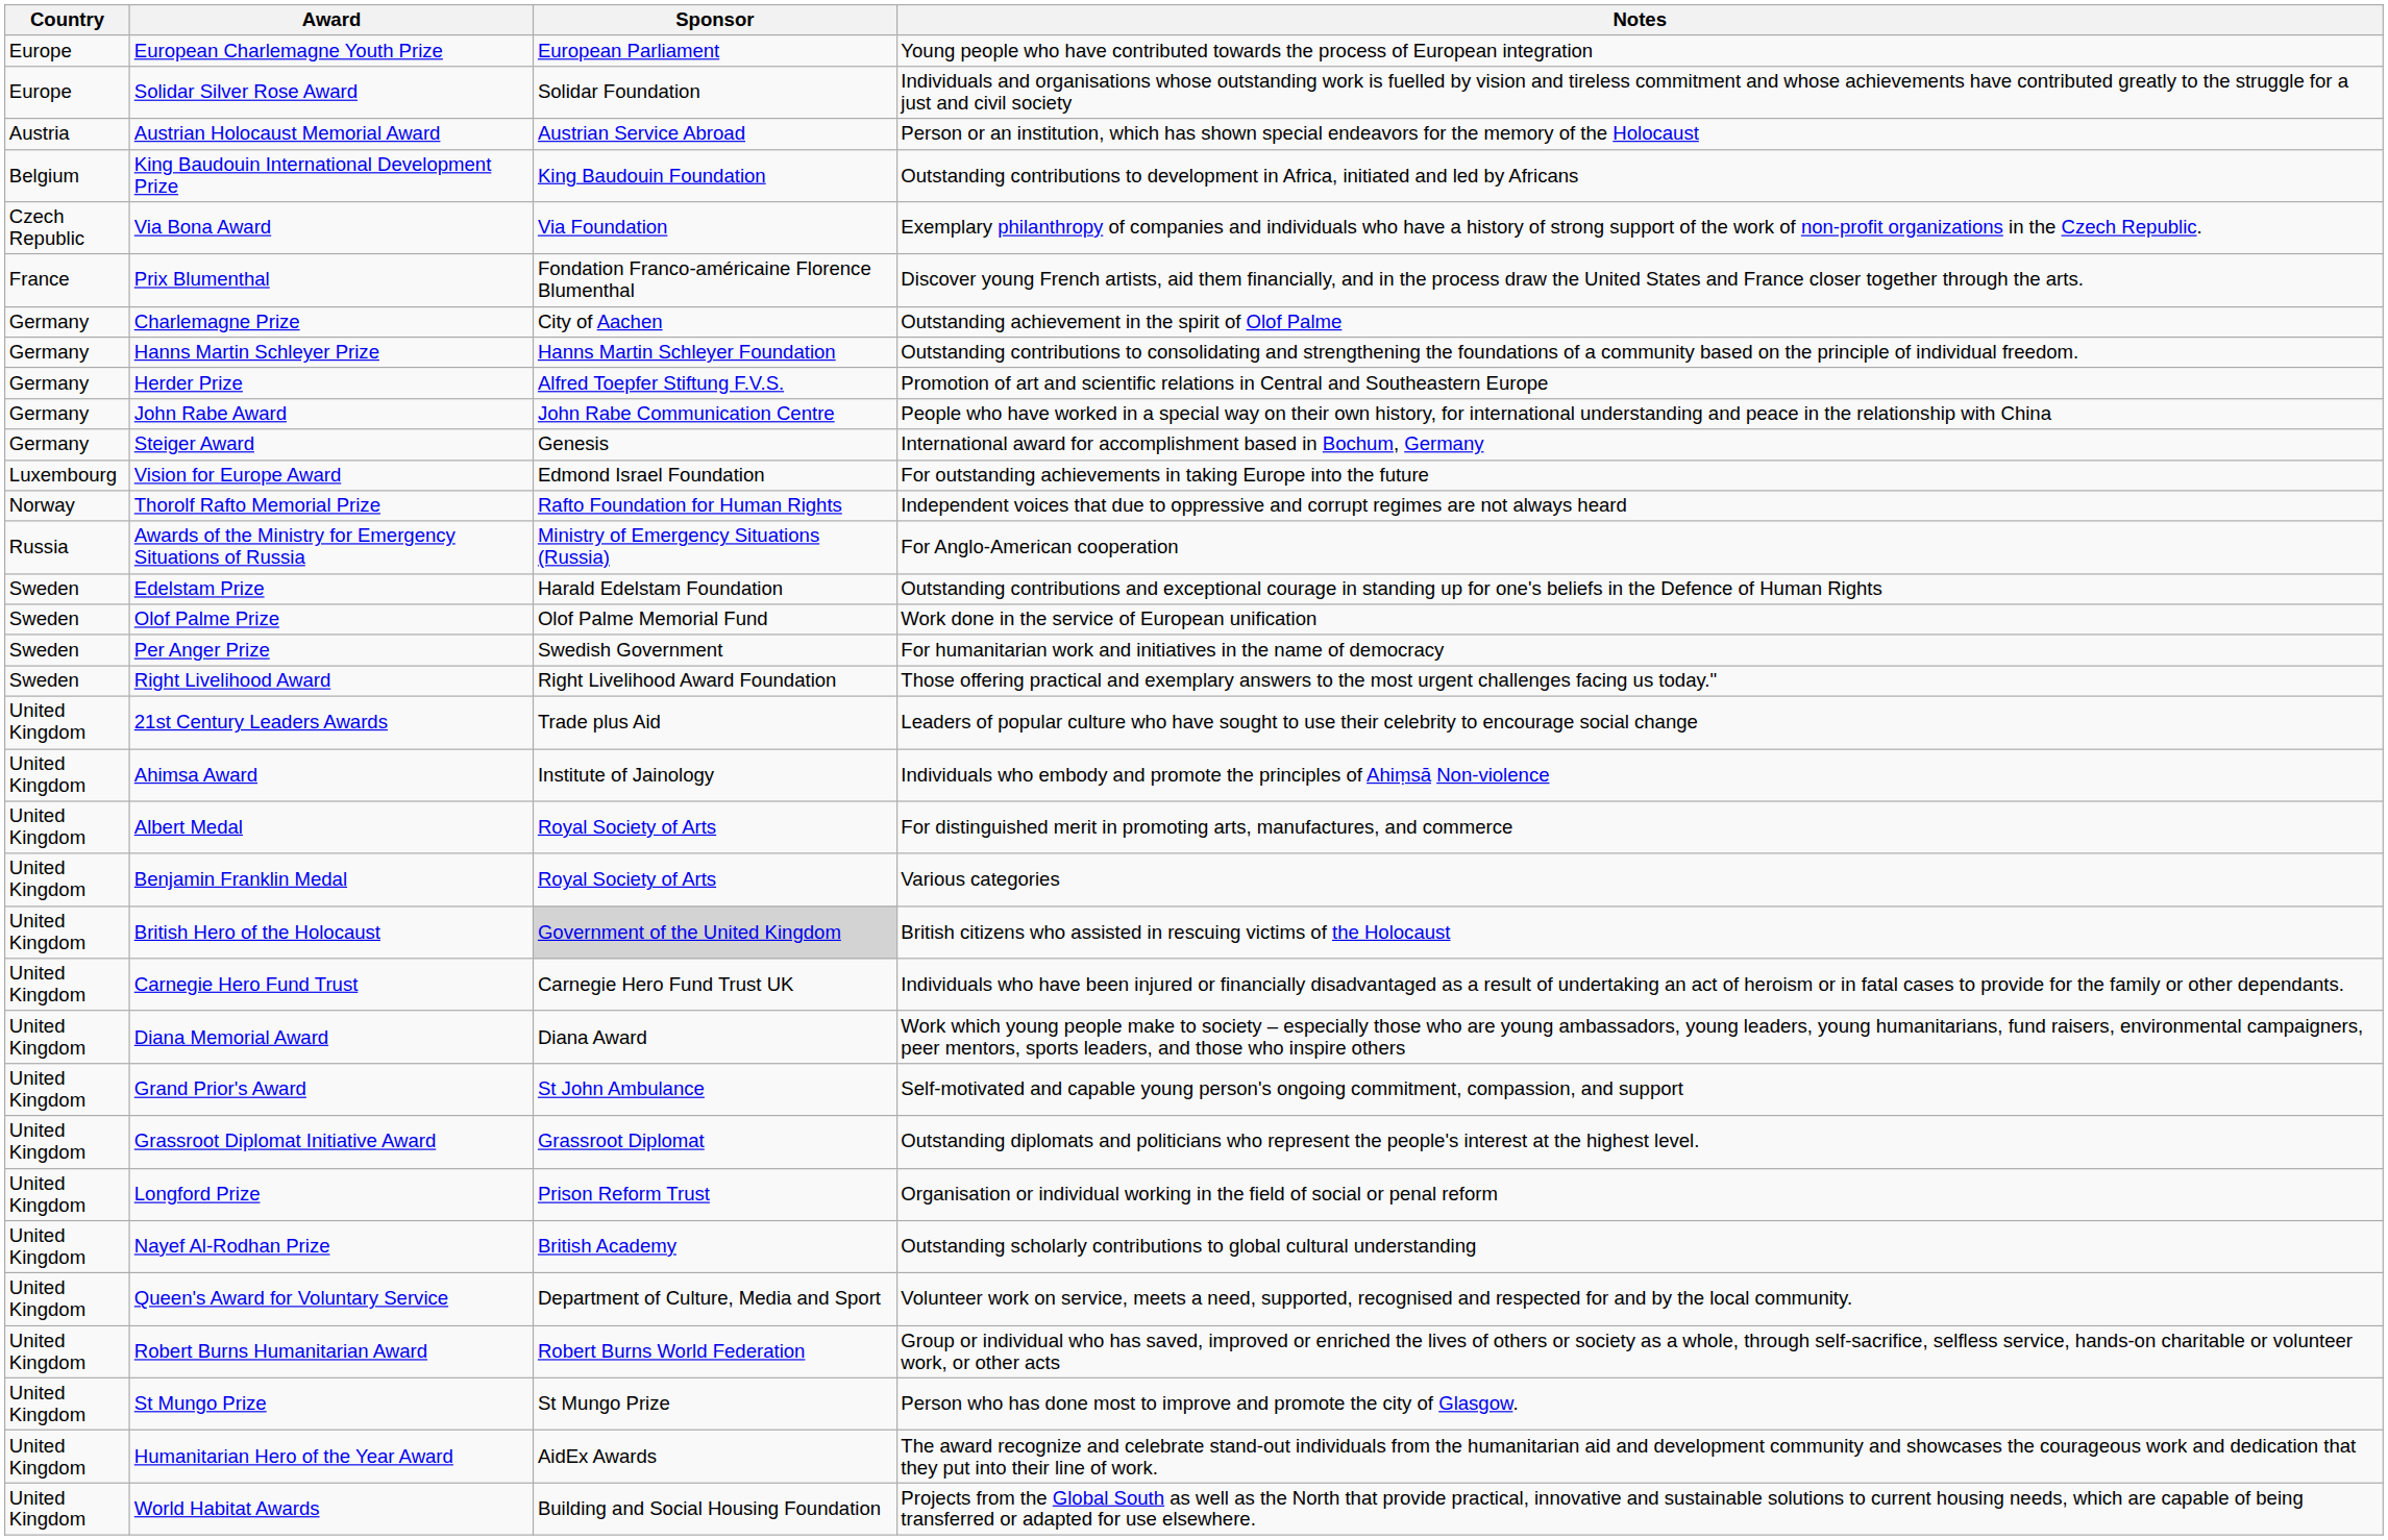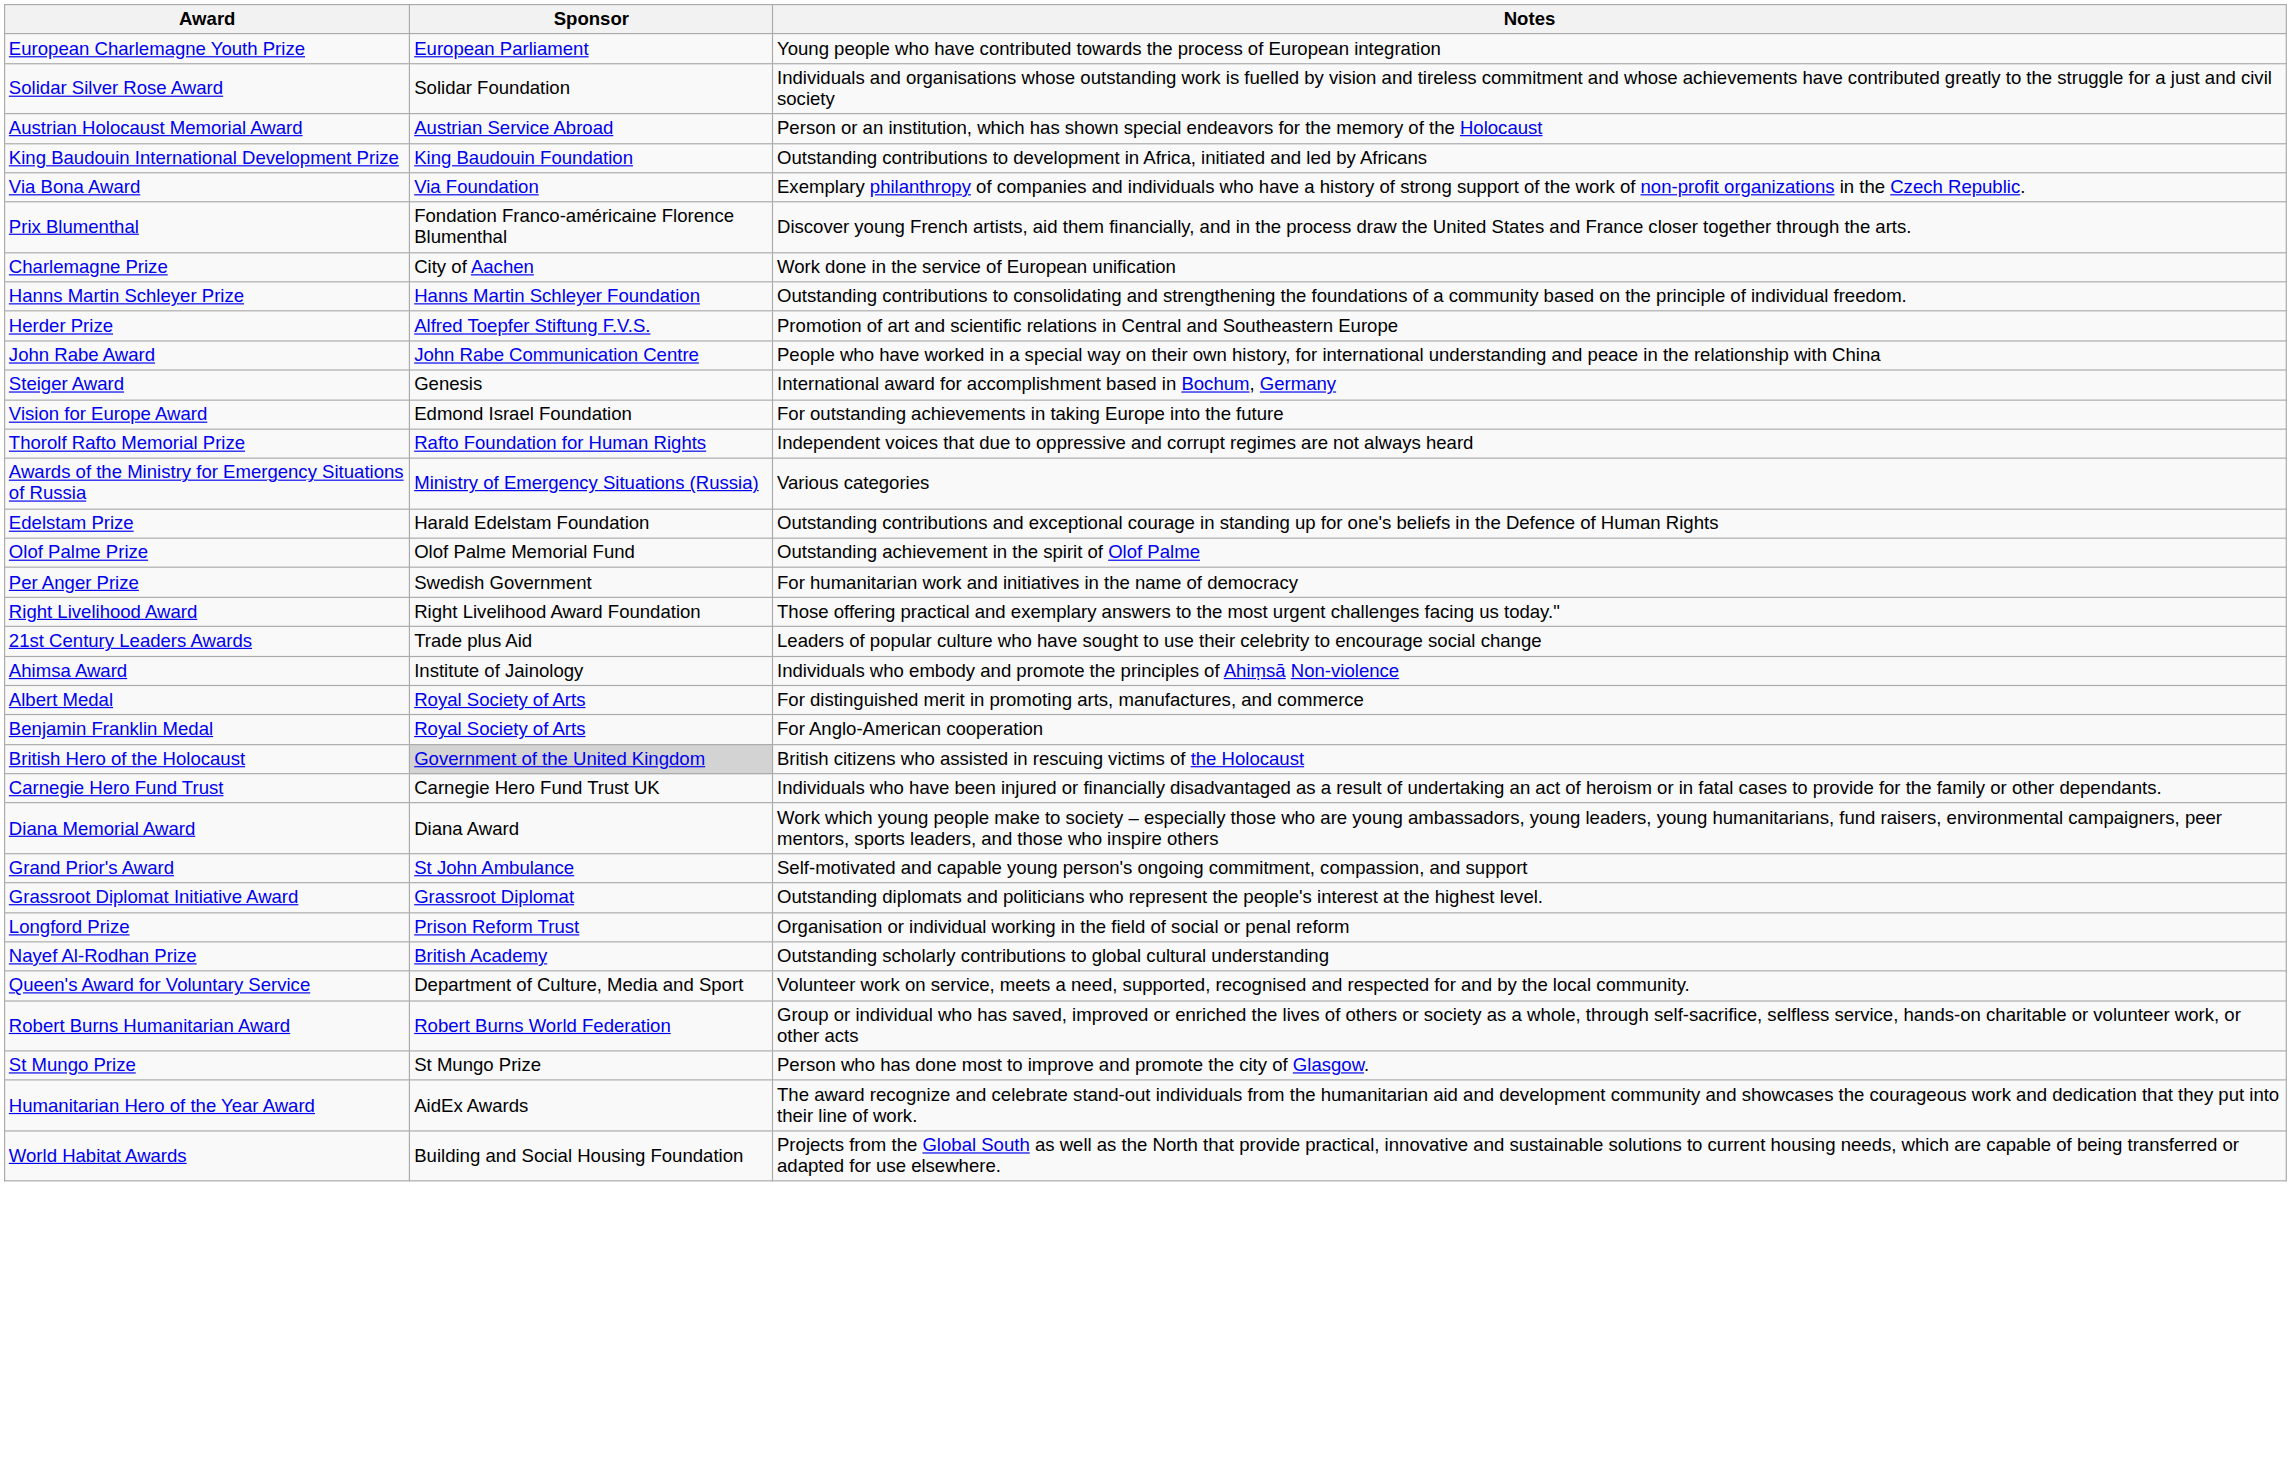 <table class="wikitable sortable">
 <tr>
-<th style="width:6em;">Country</th>
 <th>Award</th>
 <th>Sponsor</th>
 <th>Notes</th>
 </tr>
 <tr>
-<td>Europe</td>
 <td><a href='#'>European Charlemagne Youth Prize</a></td>
 <td><a href='#'>European Parliament</a></td>
 <td>Young people who have contributed towards the process of European integration</td>
 </tr>
 <tr>
-<td>Europe</td>
 <td><a href='#'>Solidar Silver Rose Award</a></td>
 <td>Solidar Foundation</td>
 <td>Individuals and organisations whose outstanding work is fuelled by vision and tireless commitment and whose achievements have contributed greatly to the struggle for a just and civil society</td>
 </tr>
 <tr>
-<td>Austria</td>
 <td><a href='#'>Austrian Holocaust Memorial Award</a></td>
 <td><a href='#'>Austrian Service Abroad</a></td>
 <td>Person or an institution, which has shown special endeavors for the memory of the <a href='#'>Holocaust</a></td>
 </tr>
 <tr>
-<td>Belgium</td>
 <td><a href='#'>King Baudouin International Development Prize</a></td>
 <td><a href='#'>King Baudouin Foundation</a></td>
 <td>Outstanding contributions to development in Africa, initiated and led by Africans</td>
 </tr>
 <tr>
-<td>Czech Republic</td>
 <td><a href='#'>Via Bona Award</a></td>
 <td><a href='#'>Via Foundation</a></td>
 <td>Exemplary <a href='#'>philanthropy</a> of companies and individuals who have a history of strong support of the work of <a href='#'>non-profit organizations</a> in the <a href='#'>Czech Republic</a>.</td>
 </tr>
 <tr>
-<td>France</td>
 <td><a href='#'>Prix Blumenthal</a></td>
 <td>Fondation Franco-américaine Florence Blumenthal</td>
 <td>Discover young French artists, aid them financially, and in the process draw the United States and France closer together through the arts.</td>
 </tr>
 <tr>
-<td>Germany</td>
 <td><a href='#'>Charlemagne Prize</a></td>
 <td>City of <a href='#'>Aachen</a></td>
-<td>Outstanding achievement in the spirit of <a href='#'>Olof Palme</a></td>
+<td>Work done in the service of European unification</td>
 </tr>
 <tr>
-<td>Germany</td>
 <td><a href='#'>Hanns Martin Schleyer Prize</a></td>
 <td><a href='#'>Hanns Martin Schleyer Foundation</a></td>
 <td>Outstanding contributions to consolidating and strengthening the foundations of a community based on the principle of individual freedom.</td>
 </tr>
 <tr>
-<td>Germany</td>
 <td><a href='#'>Herder Prize</a></td>
 <td><a href='#'>Alfred Toepfer Stiftung F.V.S.</a></td>
 <td>Promotion of art and scientific relations in Central and Southeastern Europe</td>
 </tr>
 <tr>
-<td>Germany</td>
 <td><a href='#'>John Rabe Award</a></td>
 <td><a href='#'>John Rabe Communication Centre</a></td>
 <td>People who have worked in a special way on their own history, for international understanding and peace in the relationship with China</td>
 </tr>
 <tr>
-<td>Germany</td>
 <td><a href='#'>Steiger Award</a></td>
 <td>Genesis</td>
 <td>International award for accomplishment based in <a href='#'>Bochum</a>, <a href='#'>Germany</a></td>
 </tr>
 <tr>
-<td>Luxembourg</td>
 <td><a href='#'>Vision for Europe Award</a></td>
 <td>Edmond Israel Foundation</td>
 <td>For outstanding achievements in taking Europe into the future</td>
 </tr>
 <tr>
-<td>Norway</td>
 <td><a href='#'>Thorolf Rafto Memorial Prize</a></td>
 <td><a href='#'>Rafto Foundation for Human Rights</a></td>
 <td>Independent voices that due to oppressive and corrupt regimes are not always heard</td>
 </tr>
 <tr>
-<td>Russia</td>
 <td><a href='#'>Awards of the Ministry for Emergency Situations of Russia</a></td>
 <td><a href='#'>Ministry of Emergency Situations (Russia)</a></td>
-<td>For Anglo-American cooperation</td>
+<td>Various categories</td>
 </tr>
 <tr>
-<td>Sweden</td>
 <td><a href='#'>Edelstam Prize</a></td>
 <td>Harald Edelstam Foundation</td>
 <td>Outstanding contributions and exceptional courage in standing up for one's beliefs in the Defence of Human Rights</td>
 </tr>
 <tr>
-<td>Sweden</td>
 <td><a href='#'>Olof Palme Prize</a></td>
 <td>Olof Palme Memorial Fund</td>
-<td>Work done in the service of European unification</td>
+<td>Outstanding achievement in the spirit of <a href='#'>Olof Palme</a></td>
 </tr>
 <tr>
-<td>Sweden</td>
 <td><a href='#'>Per Anger Prize</a></td>
 <td>Swedish Government</td>
 <td>For humanitarian work and initiatives in the name of democracy</td>
 </tr>
 <tr>
-<td>Sweden</td>
 <td><a href='#'>Right Livelihood Award</a></td>
 <td>Right Livelihood Award Foundation</td>
 <td>Those offering practical and exemplary answers to the most urgent challenges facing us today."</td>
 </tr>
 <tr>
-<td>United Kingdom</td>
 <td><a href='#'>21st Century Leaders Awards</a></td>
 <td>Trade plus Aid</td>
 <td>Leaders of popular culture who have sought to use their celebrity to encourage social change</td>
 </tr>
 <tr>
-<td>United Kingdom</td>
 <td><a href='#'>Ahimsa Award</a></td>
 <td>Institute of Jainology</td>
 <td>Individuals who embody and promote the principles of <a href='#'>Ahiṃsā</a> <a href='#'>Non-violence</a></td>
 </tr>
 <tr>
-<td>United Kingdom</td>
 <td><a href='#'>Albert Medal</a></td>
 <td><a href='#'>Royal Society of Arts</a></td>
 <td>For distinguished merit in promoting arts, manufactures, and commerce</td>
 </tr>
 <tr>
-<td>United Kingdom</td>
 <td><a href='#'>Benjamin Franklin Medal</a></td>
 <td><a href='#'>Royal Society of Arts</a></td>
-<td>Various categories</td>
+<td>For Anglo-American cooperation</td>
 </tr>
 <tr>
-<td>United Kingdom</td>
 <td><a href='#'>British Hero of the Holocaust</a></td>
 <td style="background: lightgrey;"><a href='#'>Government of the United Kingdom</a></td>
 <td>British citizens who assisted in rescuing victims of <a href='#'>the Holocaust</a></td>
 </tr>
 <tr>
-<td>United Kingdom</td>
 <td><a href='#'>Carnegie Hero Fund Trust</a></td>
 <td>Carnegie Hero Fund Trust UK</td>
 <td>Individuals who have been injured or financially disadvantaged as a result of undertaking an act of heroism or in fatal cases to provide for the family or other dependants.</td>
 </tr>
 <tr>
-<td>United Kingdom</td>
 <td><a href='#'>Diana Memorial Award</a></td>
 <td>Diana Award</td>
 <td>Work which young people make to society – especially those who are young ambassadors, young leaders, young humanitarians, fund raisers, environmental campaigners, peer mentors, sports leaders, and those who inspire others</td>
 </tr>
 <tr>
-<td>United Kingdom</td>
 <td><a href='#'>Grand Prior's Award</a></td>
 <td><a href='#'>St John Ambulance</a></td>
 <td>Self-motivated and capable young person's ongoing commitment, compassion, and support</td>
 </tr>
 <tr>
-<td>United Kingdom</td>
 <td><a href='#'>Grassroot Diplomat Initiative Award</a></td>
 <td><a href='#'>Grassroot Diplomat</a></td>
 <td>Outstanding diplomats and politicians who represent the people's interest at the highest level.</td>
 </tr>
 <tr>
-<td>United Kingdom</td>
 <td><a href='#'>Longford Prize</a></td>
 <td><a href='#'>Prison Reform Trust</a></td>
 <td>Organisation or individual working in the field of social or penal reform</td>
 </tr>
 <tr>
-<td>United Kingdom</td>
 <td><a href='#'>Nayef Al-Rodhan Prize</a></td>
 <td><a href='#'>British Academy</a></td>
 <td>Outstanding scholarly contributions to global cultural understanding</td>
 </tr>
 <tr>
-<td>United Kingdom</td>
 <td><a href='#'>Queen's Award for Voluntary Service</a></td>
 <td>Department of Culture, Media and Sport</td>
 <td>Volunteer work on service, meets a need, supported, recognised and respected for and by the local community.</td>
 </tr>
 <tr>
-<td>United Kingdom</td>
 <td><a href='#'>Robert Burns Humanitarian Award</a></td>
 <td><a href='#'>Robert Burns World Federation</a></td>
 <td>Group or individual who has saved, improved or enriched the lives of others or society as a whole, through self-sacrifice, selfless service, hands-on charitable or volunteer work, or other acts</td>
 </tr>
 <tr>
-<td>United Kingdom</td>
 <td><a href='#'>St Mungo Prize</a></td>
 <td>St Mungo Prize</td>
 <td>Person who has done most to improve and promote the city of <a href='#'>Glasgow</a>.</td>
 </tr>
 <tr>
-<td>United Kingdom</td>
 <td><a href='#'>Humanitarian Hero of the Year Award</a></td>
 <td>AidEx Awards</td>
 <td>The award recognize and celebrate stand-out individuals from the humanitarian aid and development community and showcases the courageous work and dedication that they put into their line of work.</td>
 </tr>
 <tr>
-<td>United Kingdom</td>
 <td><a href='#'>World Habitat Awards</a></td>
 <td>Building and Social Housing Foundation</td>
 <td>Projects from the <a href='#'>Global South</a> as well as the North that provide practical, innovative and sustainable solutions to current housing needs, which are capable of being transferred or adapted for use elsewhere.</td>
 </tr>
 </table>
